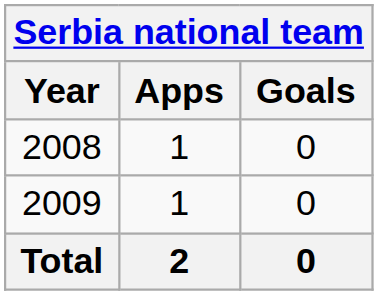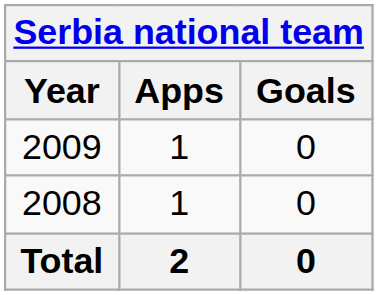 <table class="wikitable" style="text-align:center">
 <tr>
 <th colspan=3><a href='#'>Serbia national team</a></th>
 </tr>
 <tr>
 <th>Year</th>
 <th>Apps</th>
 <th>Goals</th>
 </tr>
 <tr>
-<td>2008</td>
+<td>2009</td>
 <td>1</td>
 <td>0</td>
 </tr>
 <tr>
-<td>2009</td>
+<td>2008</td>
 <td>1</td>
 <td>0</td>
 </tr>
 <tr>
 <th>Total</th>
 <th>2</th>
 <th>0</th>
 </tr>
 </table>
